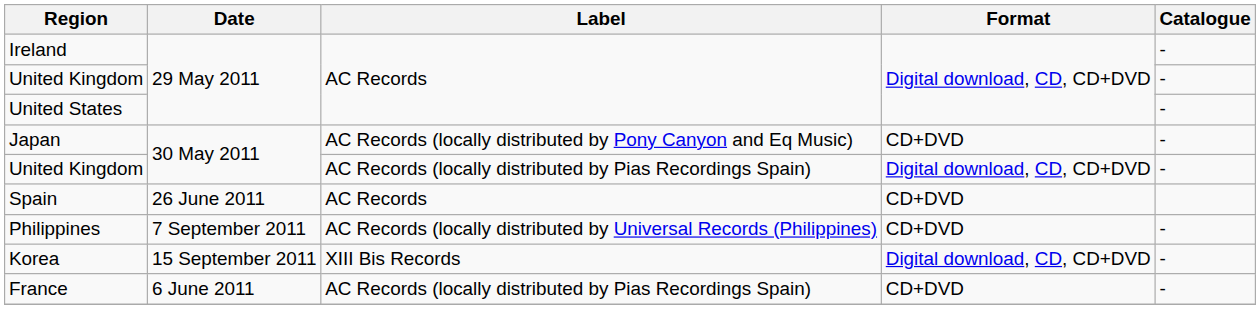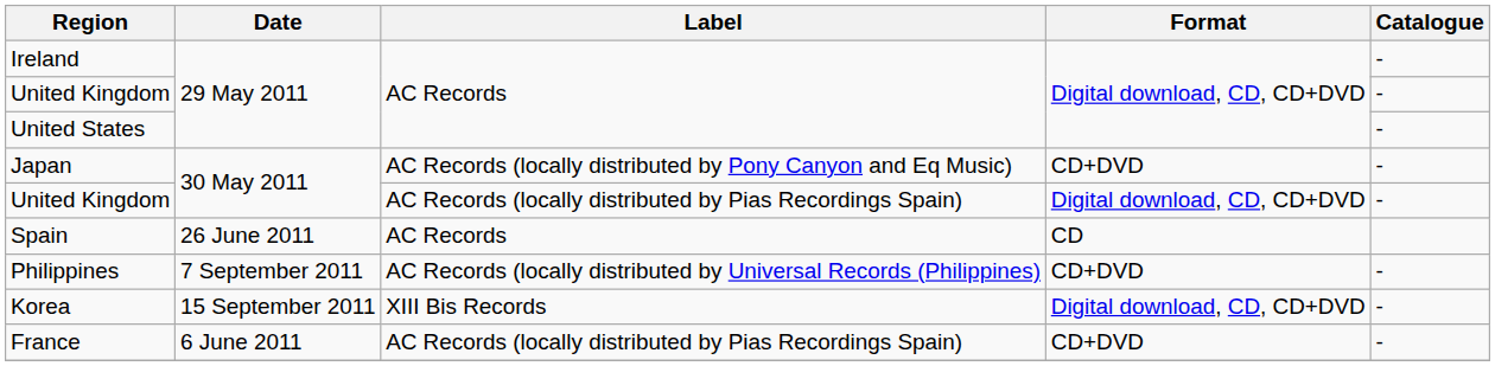 <table class="wikitable">
 <tr>
 <th>Region</th>
 <th>Date</th>
 <th>Label</th>
 <th>Format</th>
 <th>Catalogue</th>
 </tr>
 <tr>
 <td>Ireland</td>
 <td rowspan="3">29 May 2011</td>
 <td rowspan="3">AC Records</td>
 <td rowspan="3"><a href='#'>Digital download</a>, <a href='#'>CD</a>, CD+DVD</td>
 <td>-</td>
 </tr>
 <tr>
 <td>United Kingdom</td>
 <td>-</td>
 </tr>
 <tr>
 <td>United States</td>
 <td>-</td>
 </tr>
 <tr>
 <td>Japan</td>
 <td rowspan="2">30 May 2011</td>
 <td>AC Records (locally distributed by <a href='#'>Pony Canyon</a> and Eq Music)</td>
 <td>CD+DVD</td>
 <td>-</td>
 </tr>
 <tr>
 <td>United Kingdom</td>
 <td>AC Records (locally distributed by Pias Recordings Spain)</td>
 <td><a href='#'>Digital download</a>, <a href='#'>CD</a>, CD+DVD</td>
 <td>-</td>
 </tr>
 <tr>
 <td>Spain</td>
 <td>26 June 2011</td>
 <td>AC Records</td>
-<td>CD+DVD</td>
+<td>CD</td>
 <td></td>
 </tr>
 <tr>
 <td>Philippines</td>
 <td>7 September 2011</td>
 <td>AC Records (locally distributed by <a href='#'>Universal Records (Philippines)</a></td>
 <td>CD+DVD</td>
 <td>-</td>
 </tr>
 <tr>
 <td>Korea</td>
 <td>15 September 2011</td>
 <td>XIII Bis Records</td>
 <td><a href='#'>Digital download</a>, <a href='#'>CD</a>, CD+DVD</td>
 <td>-</td>
 </tr>
 <tr>
 <td>France</td>
 <td>6 June 2011</td>
 <td>AC Records (locally distributed by Pias Recordings Spain)</td>
 <td>CD+DVD</td>
 <td>-</td>
 </tr>
 <tr>
 </tr>
 </table>
